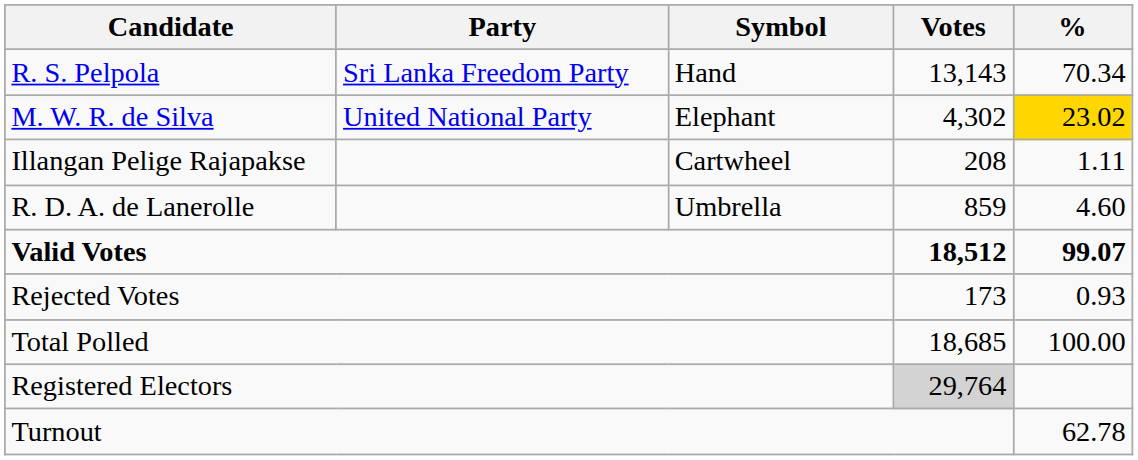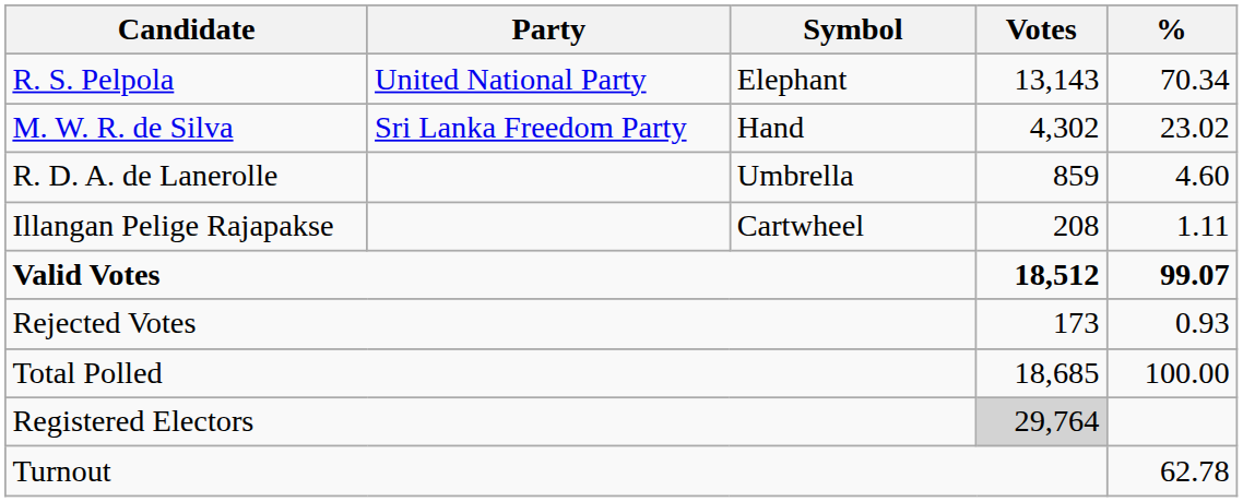 <table class="wikitable" border="1" style="text-align:right;">
 <tr>
 <th align=left width="180">Candidate</th>
 <th align=left width="180">Party</th>
 <th align=left width="120">Symbol</th>
 <th align=left width="60">Votes</th>
 <th align=left width="60">%</th>
 </tr>
 <tr>
 <td align=left><a href='#'>R. S. Pelpola</a></td>
-<td align=left><a href='#'>Sri Lanka Freedom Party</a></td>
-<td align=left>Hand</td>
+<td align=left><a href='#'>United National Party</a></td>
+<td align=left>Elephant</td>
 <td align=right>13,143</td>
 <td align=right>70.34</td>
 </tr>
 <tr>
 <td align=left><a href='#'>M. W. R. de Silva</a></td>
-<td align=left><a href='#'>United National Party</a></td>
-<td align=left>Elephant</td>
+<td align=left><a href='#'>Sri Lanka Freedom Party</a></td>
+<td align=left>Hand</td>
 <td align=right>4,302</td>
-<td align=right style="background: gold;">23.02</td>
+<td align=right>23.02</td>
+</tr>
+<tr>
+<td align=left>R. D. A. de Lanerolle</td>
+<td align=left></td>
+<td align=left>Umbrella</td>
+<td align=right>859</td>
+<td align=right>4.60</td>
 </tr>
 <tr>
 <td align=left>Illangan Pelige Rajapakse</td>
 <td align=left></td>
 <td align=left>Cartwheel</td>
 <td align=right>208</td>
 <td align=right>1.11</td>
-</tr>
-<tr>
-<td align=left>R. D. A. de Lanerolle</td>
-<td align=left></td>
-<td align=left>Umbrella</td>
-<td align=right>859</td>
-<td align=right>4.60</td>
 </tr>
 <tr>
 <td align=left colspan=3><strong>Valid Votes</strong></td>
 <td align=right><strong>18,512</strong></td>
 <td align=right><strong>99.07 </strong></td>
 </tr>
 <tr>
 <td align=left colspan=3>Rejected Votes</td>
 <td align=right>173</td>
 <td align=right>0.93</td>
 </tr>
 <tr>
 <td align=left colspan=3>Total Polled</td>
 <td align=right>18,685</td>
 <td align=right>100.00</td>
 </tr>
 <tr>
 <td align=left colspan=3>Registered Electors</td>
 <td align=right style="background: lightgrey;">29,764</td>
 <td></td>
 </tr>
 <tr>
 <td align=left colspan=4>Turnout</td>
 <td align=right>62.78</td>
 </tr>
 </table>
